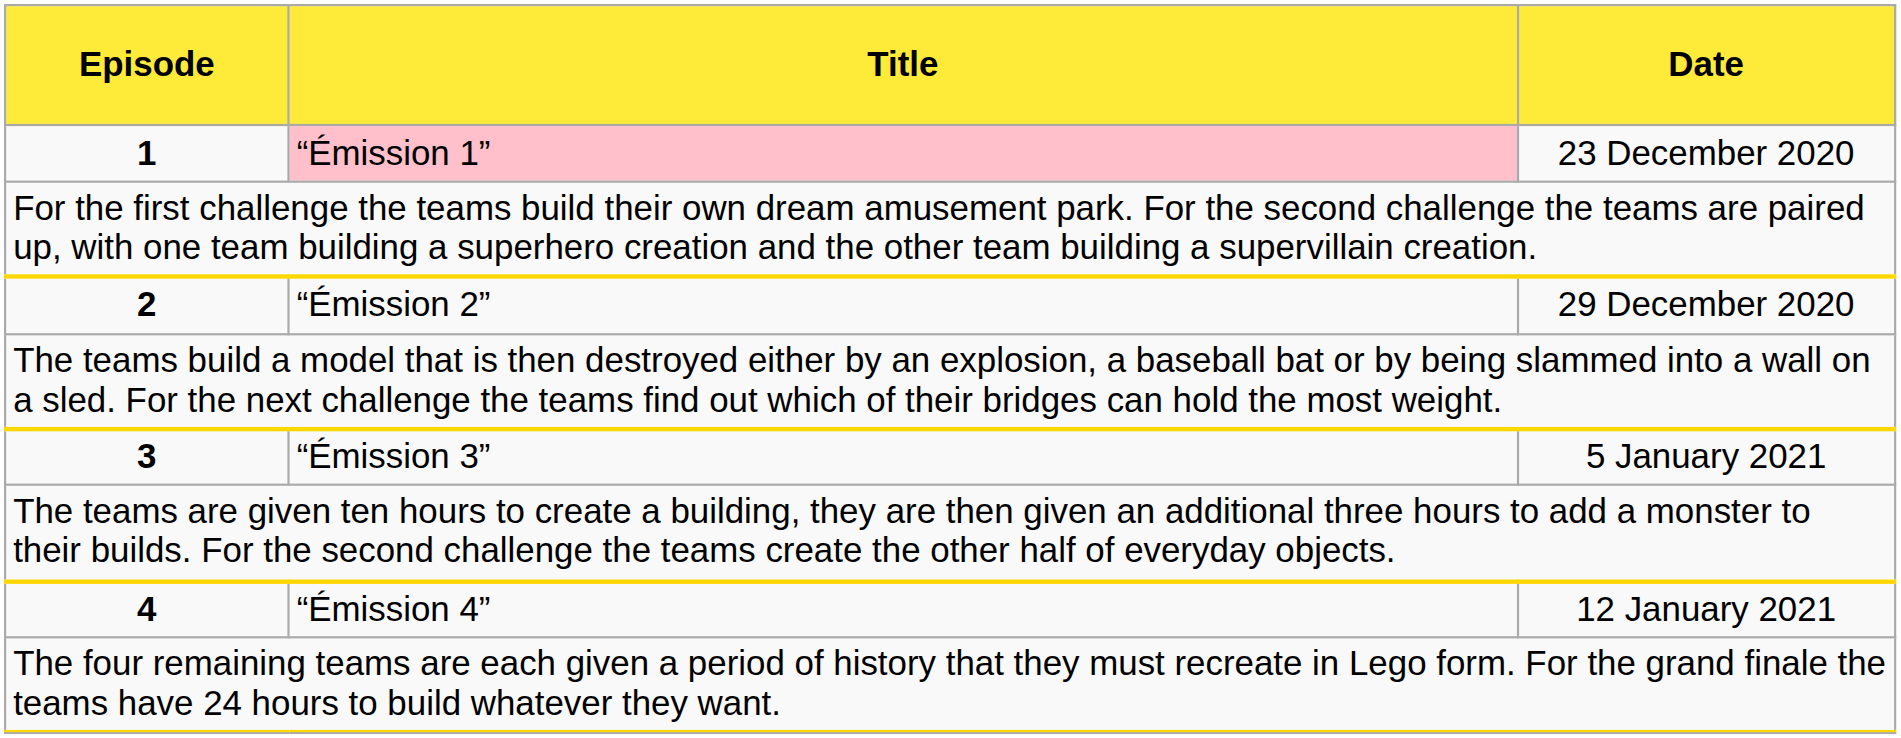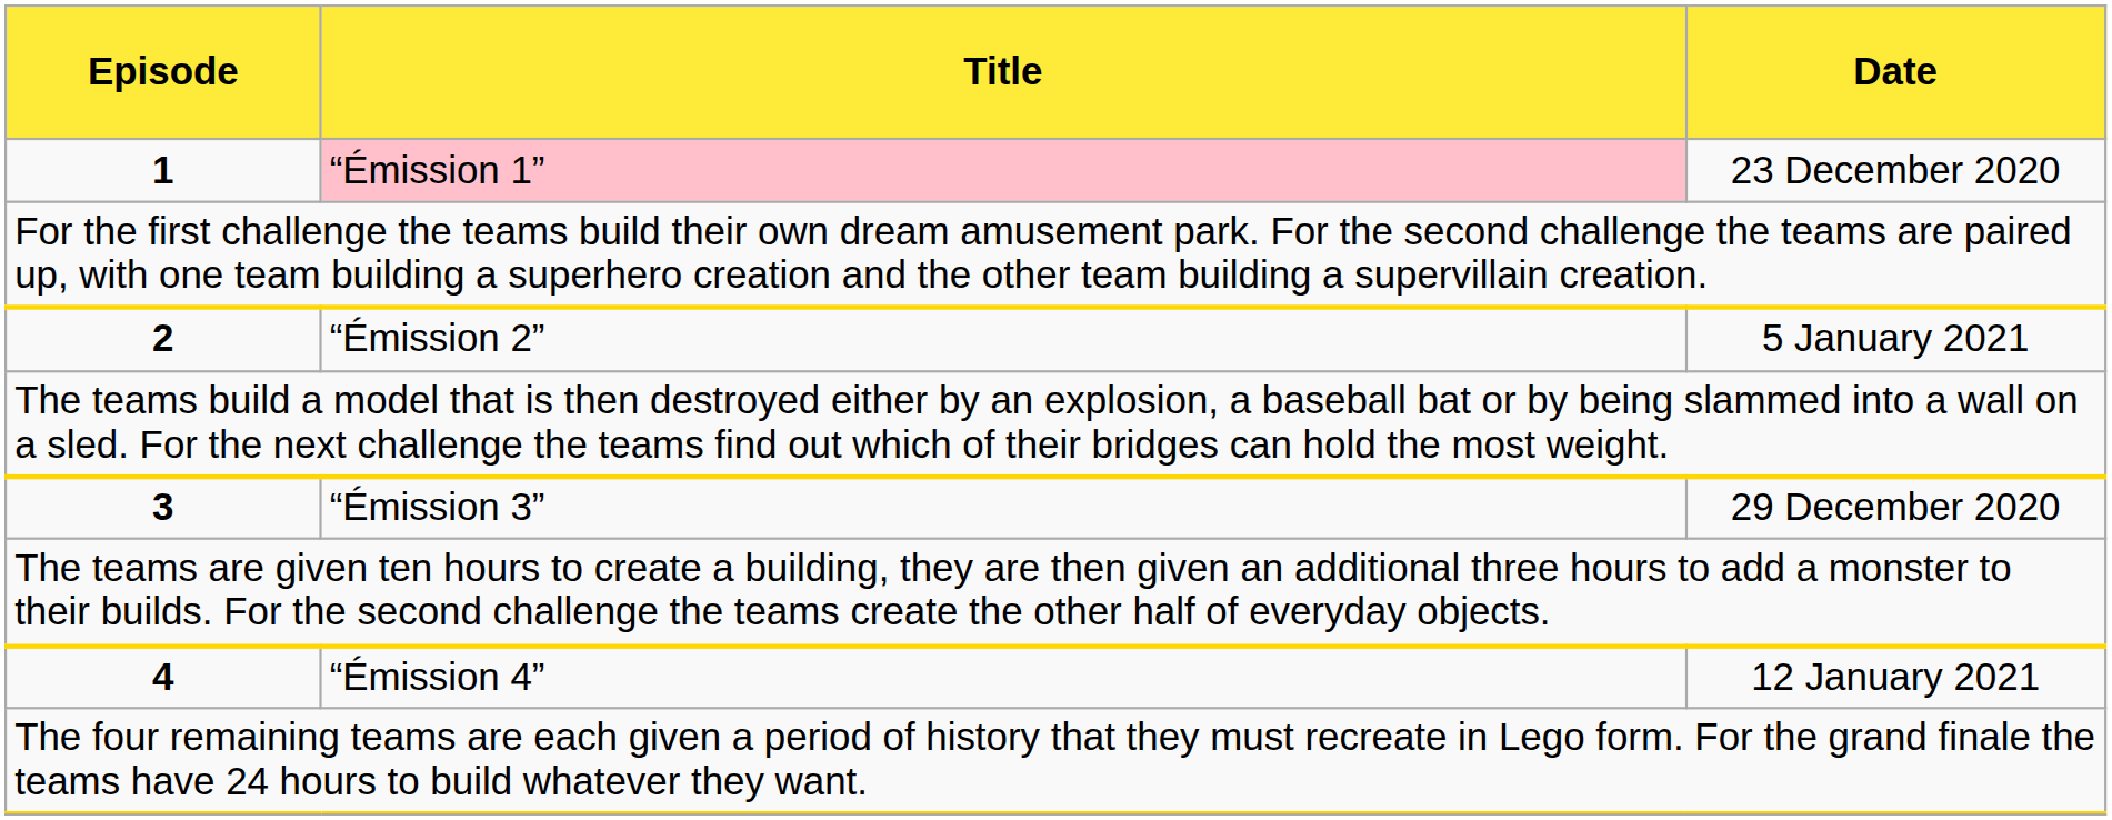 <table class="wikitable" style="text-align: center;">
 <tr>
 <th scope="col" style="height: 3em; width:15%; background-color:#FEEB39;">Episode</th>
 <th scope="col" style="width:65%; background-color:#FEEB39;">Title</th>
 <th scope="col" style="width:20%; background-color:#FEEB39;">Date</th>
 </tr>
 <tr>
 <td><strong>1</strong></td>
 <td style="background: pink; text-align: left;">“Émission 1”</td>
 <td>23 December 2020</td>
 </tr>
 <tr>
 <td colspan="3" style="text-align: left; border-bottom:2px solid gold;">For the first challenge the teams build their own dream amusement park. For the second challenge the teams are paired up, with one team building a superhero creation and the other team building a supervillain creation.</td>
 </tr>
 <tr>
 <td><strong>2</strong></td>
 <td style="text-align: left;">“Émission 2”</td>
-<td>29 December 2020</td>
+<td>5 January 2021</td>
 </tr>
 <tr>
 <td colspan="3" style="text-align: left; border-bottom:2px solid gold;">The teams build a model that is then destroyed either by an explosion, a baseball bat or by being slammed into a wall on a sled. For the next challenge the teams find out which of their bridges can hold the most weight.</td>
 </tr>
 <tr>
 <td><strong>3</strong></td>
 <td style="text-align: left;">“Émission 3”</td>
-<td>5 January 2021</td>
+<td>29 December 2020</td>
 </tr>
 <tr>
 <td colspan="3" style="text-align: left; border-bottom:2px solid gold;">The teams are given ten hours to create a building, they are then given an additional three hours to add a monster to their builds. For the second challenge the teams create the other half of everyday objects.</td>
 </tr>
 <tr>
 <td><strong>4</strong></td>
 <td style="text-align: left;">“Émission 4”</td>
 <td>12 January 2021</td>
 </tr>
 <tr>
 <td colspan="3" style="text-align: left; border-bottom:2px solid gold;">The four remaining teams are each given a period of history that they must recreate in Lego form. For the grand finale the teams have 24 hours to build whatever they want.</td>
 </tr>
 <tr>
 </tr>
 </table>
